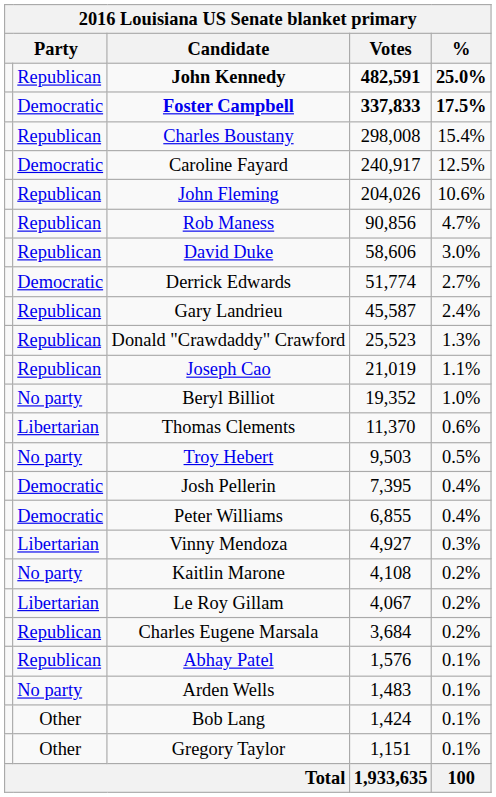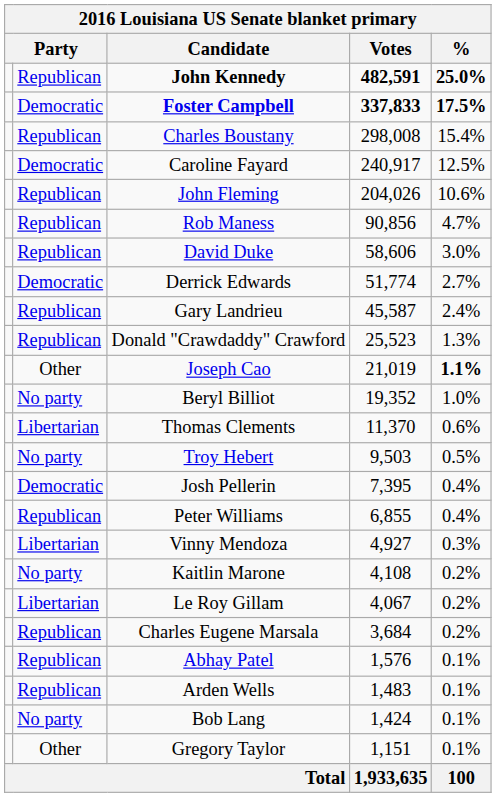 <table class="wikitable sortable" style="text-align:center">
 <tr>
 <th colspan = 6>2016 Louisiana US Senate blanket primary</th>
 </tr>
 <tr>
 <th colspan=2>Party</th>
 <th>Candidate</th>
 <th>Votes</th>
 <th>%</th>
 </tr>
 <tr>
 <td></td>
 <td align=left><a href='#'>Republican</a></td>
 <td><strong>John Kennedy</strong></td>
 <td><strong>482,591</strong></td>
 <td><strong>25.0%</strong></td>
 </tr>
 <tr>
 <td></td>
 <td align=left><a href='#'>Democratic</a></td>
 <td><strong><a href='#'>Foster Campbell</a></strong></td>
 <td><strong>337,833</strong></td>
 <td><strong>17.5%</strong></td>
 </tr>
 <tr>
 <td></td>
 <td align=left><a href='#'>Republican</a></td>
 <td><a href='#'>Charles Boustany</a></td>
 <td>298,008</td>
 <td>15.4%</td>
 </tr>
 <tr>
 <td></td>
 <td align=left><a href='#'>Democratic</a></td>
 <td>Caroline Fayard</td>
 <td>240,917</td>
 <td>12.5%</td>
 </tr>
 <tr>
 <td></td>
 <td align=left><a href='#'>Republican</a></td>
 <td><a href='#'>John Fleming</a></td>
 <td>204,026</td>
 <td>10.6%</td>
 </tr>
 <tr>
 <td></td>
 <td align=left><a href='#'>Republican</a></td>
 <td><a href='#'>Rob Maness</a></td>
 <td>90,856</td>
 <td>4.7%</td>
 </tr>
 <tr>
 <td></td>
 <td align=left><a href='#'>Republican</a></td>
 <td><a href='#'>David Duke</a></td>
 <td>58,606</td>
 <td>3.0%</td>
 </tr>
 <tr>
 <td></td>
 <td align=left><a href='#'>Democratic</a></td>
 <td>Derrick Edwards</td>
 <td>51,774</td>
 <td>2.7%</td>
 </tr>
 <tr>
 <td></td>
 <td align=left><a href='#'>Republican</a></td>
 <td>Gary Landrieu</td>
 <td>45,587</td>
 <td>2.4%</td>
 </tr>
 <tr>
 <td></td>
 <td align=left><a href='#'>Republican</a></td>
 <td>Donald "Crawdaddy" Crawford</td>
 <td>25,523</td>
 <td>1.3%</td>
 </tr>
 <tr>
 <td></td>
-<td align=left><a href='#'>Republican</a></td>
+<td>Other</td>
 <td><a href='#'>Joseph Cao</a></td>
 <td>21,019</td>
-<td>1.1%</td>
+<td><strong>1.1%</strong></td>
 </tr>
 <tr>
 <td></td>
 <td align=left><a href='#'>No party</a></td>
 <td>Beryl Billiot</td>
 <td>19,352</td>
 <td>1.0%</td>
 </tr>
 <tr>
 <td></td>
 <td align=left><a href='#'>Libertarian</a></td>
 <td>Thomas Clements</td>
 <td>11,370</td>
 <td>0.6%</td>
 </tr>
 <tr>
 <td></td>
 <td align=left><a href='#'>No party</a></td>
 <td><a href='#'>Troy Hebert</a></td>
 <td>9,503</td>
 <td>0.5%</td>
 </tr>
 <tr>
 <td></td>
 <td align=left><a href='#'>Democratic</a></td>
 <td>Josh Pellerin</td>
 <td>7,395</td>
 <td>0.4%</td>
 </tr>
 <tr>
 <td></td>
-<td align=left><a href='#'>Democratic</a></td>
+<td align=left><a href='#'>Republican</a></td>
 <td>Peter Williams</td>
 <td>6,855</td>
 <td>0.4%</td>
 </tr>
 <tr>
 <td></td>
 <td align=left><a href='#'>Libertarian</a></td>
 <td>Vinny Mendoza</td>
 <td>4,927</td>
 <td>0.3%</td>
 </tr>
 <tr>
 <td></td>
 <td align=left><a href='#'>No party</a></td>
 <td>Kaitlin Marone</td>
 <td>4,108</td>
 <td>0.2%</td>
 </tr>
 <tr>
 <td></td>
 <td align=left><a href='#'>Libertarian</a></td>
 <td>Le Roy Gillam</td>
 <td>4,067</td>
 <td>0.2%</td>
 </tr>
 <tr>
 <td></td>
 <td align=left><a href='#'>Republican</a></td>
 <td>Charles Eugene Marsala</td>
 <td>3,684</td>
 <td>0.2%</td>
 </tr>
 <tr>
 <td></td>
 <td align=left><a href='#'>Republican</a></td>
 <td><a href='#'>Abhay Patel</a></td>
 <td>1,576</td>
 <td>0.1%</td>
 </tr>
 <tr>
 <td></td>
-<td align=left><a href='#'>No party</a></td>
+<td align=left><a href='#'>Republican</a></td>
 <td>Arden Wells</td>
 <td>1,483</td>
 <td>0.1%</td>
 </tr>
 <tr>
 <td></td>
-<td>Other</td>
+<td align=left><a href='#'>No party</a></td>
 <td>Bob Lang</td>
 <td>1,424</td>
 <td>0.1%</td>
 </tr>
 <tr>
 <td></td>
 <td>Other</td>
 <td>Gregory Taylor</td>
 <td>1,151</td>
 <td>0.1%</td>
 </tr>
 <tr>
 <th colspan=3; style="text-align:right;">Total</th>
 <th>1,933,635</th>
 <th>100</th>
 </tr>
 </table>
